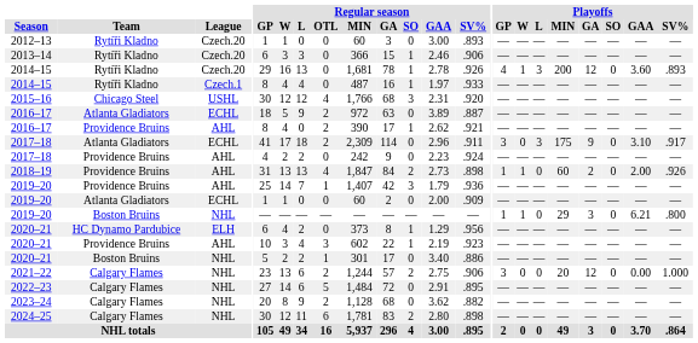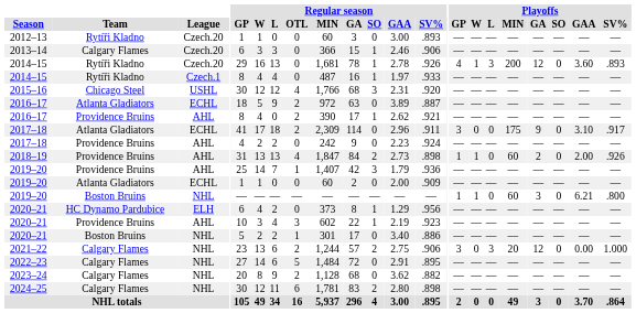 <table border="0" cellpadding="1" cellspacing="0" style="width:75%; text-align:center;">
 <tr bgcolor="#e0e0e0">
 <th colspan="3" bgcolor="#ffffff"></th>
 <th rowspan="99" bgcolor="#ffffff"></th>
 <th colspan="9" bgcolor="#e0e0e0"><a href='#'>Regular season</a></th>
 <th rowspan="99" bgcolor="#ffffff"></th>
 <th colspan="8" bgcolor="#e0e0e0"><a href='#'>Playoffs</a></th>
 </tr>
 <tr bgcolor="#e0e0e0">
 <th><a href='#'>Season</a></th>
 <th>Team</th>
 <th>League</th>
 <th>GP</th>
 <th>W</th>
 <th>L</th>
 <th>OTL</th>
 <th>MIN</th>
 <th>GA</th>
 <th><a href='#'>SO</a></th>
 <th><a href='#'>GAA</a></th>
 <th><a href='#'>SV%</a></th>
 <th>GP</th>
 <th>W</th>
 <th>L</th>
 <th>MIN</th>
 <th>GA</th>
 <th>SO</th>
 <th>GAA</th>
 <th>SV%</th>
 </tr>
 <tr>
 <td>2012–13</td>
 <td><a href='#'>Rytíři Kladno</a></td>
 <td>Czech.20</td>
 <td>1</td>
 <td>1</td>
 <td>0</td>
 <td>0</td>
 <td>60</td>
 <td>3</td>
 <td>0</td>
 <td>3.00</td>
 <td>.893</td>
 <td>—</td>
 <td>—</td>
 <td>—</td>
 <td>—</td>
 <td>—</td>
 <td>—</td>
 <td>—</td>
 <td>—</td>
 </tr>
 <tr bgcolor="#f0f0f0">
 <td>2013–14</td>
-<td>Rytíři Kladno</td>
+<td>Calgary Flames</td>
 <td>Czech.20</td>
 <td>6</td>
 <td>3</td>
 <td>3</td>
 <td>0</td>
 <td>366</td>
 <td>15</td>
 <td>1</td>
 <td>2.46</td>
 <td>.906</td>
 <td>—</td>
 <td>—</td>
 <td>—</td>
 <td>—</td>
 <td>—</td>
 <td>—</td>
 <td>—</td>
 <td>—</td>
 </tr>
 <tr>
 <td>2014–15</td>
 <td>Rytíři Kladno</td>
 <td>Czech.20</td>
 <td>29</td>
 <td>16</td>
 <td>13</td>
 <td>0</td>
 <td>1,681</td>
 <td>78</td>
 <td>1</td>
 <td>2.78</td>
 <td>.926</td>
 <td>4</td>
 <td>1</td>
 <td>3</td>
 <td>200</td>
 <td>12</td>
 <td>0</td>
 <td>3.60</td>
 <td>.893</td>
 </tr>
 <tr bgcolor="#f0f0f0">
 <td><a href='#'>2014–15</a></td>
 <td>Rytíři Kladno</td>
 <td><a href='#'>Czech.1</a></td>
 <td>8</td>
 <td>4</td>
 <td>4</td>
 <td>0</td>
 <td>487</td>
 <td>16</td>
 <td>1</td>
 <td>1.97</td>
 <td>.933</td>
 <td>—</td>
 <td>—</td>
 <td>—</td>
 <td>—</td>
 <td>—</td>
 <td>—</td>
 <td>—</td>
 <td>—</td>
 </tr>
 <tr>
 <td><a href='#'>2015–16</a></td>
 <td><a href='#'>Chicago Steel</a></td>
 <td><a href='#'>USHL</a></td>
 <td>30</td>
 <td>12</td>
 <td>12</td>
 <td>4</td>
 <td>1,766</td>
 <td>68</td>
 <td>3</td>
 <td>2.31</td>
 <td>.920</td>
 <td>—</td>
 <td>—</td>
 <td>—</td>
 <td>—</td>
 <td>—</td>
 <td>—</td>
 <td>—</td>
 <td>—</td>
 </tr>
 <tr bgcolor="#f0f0f0">
 <td><a href='#'>2016–17</a></td>
 <td><a href='#'>Atlanta Gladiators</a></td>
 <td><a href='#'>ECHL</a></td>
 <td>18</td>
 <td>5</td>
 <td>9</td>
 <td>2</td>
 <td>972</td>
 <td>63</td>
 <td>0</td>
 <td>3.89</td>
 <td>.887</td>
 <td>—</td>
 <td>—</td>
 <td>—</td>
 <td>—</td>
 <td>—</td>
 <td>—</td>
 <td>—</td>
 <td>—</td>
 </tr>
 <tr>
 <td><a href='#'>2016–17</a></td>
 <td><a href='#'>Providence Bruins</a></td>
 <td><a href='#'>AHL</a></td>
 <td>8</td>
 <td>4</td>
 <td>0</td>
 <td>2</td>
 <td>390</td>
 <td>17</td>
 <td>1</td>
 <td>2.62</td>
 <td>.921</td>
 <td>—</td>
 <td>—</td>
 <td>—</td>
 <td>—</td>
 <td>—</td>
 <td>—</td>
 <td>—</td>
 <td>—</td>
 </tr>
 <tr bgcolor="#f0f0f0">
 <td><a href='#'>2017–18</a></td>
 <td>Atlanta Gladiators</td>
 <td>ECHL</td>
 <td>41</td>
 <td>17</td>
 <td>18</td>
 <td>2</td>
 <td>2,309</td>
 <td>114</td>
 <td>0</td>
 <td>2.96</td>
 <td>.911</td>
 <td>3</td>
 <td>0</td>
-<td>3</td>
+<td>0</td>
 <td>175</td>
 <td>9</td>
 <td>0</td>
 <td>3.10</td>
 <td>.917</td>
 </tr>
 <tr>
 <td><a href='#'>2017–18</a></td>
 <td>Providence Bruins</td>
 <td>AHL</td>
 <td>4</td>
 <td>2</td>
 <td>2</td>
 <td>0</td>
 <td>242</td>
 <td>9</td>
 <td>0</td>
 <td>2.23</td>
 <td>.924</td>
 <td>—</td>
 <td>—</td>
 <td>—</td>
 <td>—</td>
 <td>—</td>
 <td>—</td>
 <td>—</td>
 <td>—</td>
 </tr>
 <tr bgcolor="#f0f0f0">
 <td><a href='#'>2018–19</a></td>
 <td>Providence Bruins</td>
 <td>AHL</td>
 <td>31</td>
 <td>13</td>
 <td>13</td>
 <td>4</td>
 <td>1,847</td>
 <td>84</td>
 <td>2</td>
 <td>2.73</td>
 <td>.898</td>
 <td>1</td>
 <td>1</td>
 <td>0</td>
 <td>60</td>
 <td>2</td>
 <td>0</td>
 <td>2.00</td>
 <td>.926</td>
 </tr>
 <tr>
 <td><a href='#'>2019–20</a></td>
 <td>Providence Bruins</td>
 <td>AHL</td>
 <td>25</td>
 <td>14</td>
 <td>7</td>
 <td>1</td>
 <td>1,407</td>
 <td>42</td>
 <td>3</td>
 <td>1.79</td>
 <td>.936</td>
 <td>—</td>
 <td>—</td>
 <td>—</td>
 <td>—</td>
 <td>—</td>
 <td>—</td>
 <td>—</td>
 <td>—</td>
 </tr>
 <tr bgcolor="#f0f0f0">
 <td><a href='#'>2019–20</a></td>
 <td>Atlanta Gladiators</td>
 <td>ECHL</td>
 <td>1</td>
 <td>1</td>
 <td>0</td>
 <td>0</td>
 <td>60</td>
 <td>2</td>
 <td>0</td>
 <td>2.00</td>
 <td>.909</td>
 <td>—</td>
 <td>—</td>
 <td>—</td>
 <td>—</td>
 <td>—</td>
 <td>—</td>
 <td>—</td>
 <td>—</td>
 </tr>
 <tr>
 <td><a href='#'>2019–20</a></td>
 <td><a href='#'>Boston Bruins</a></td>
 <td><a href='#'>NHL</a></td>
 <td>—</td>
 <td>—</td>
 <td>—</td>
 <td>—</td>
 <td>—</td>
 <td>—</td>
 <td>—</td>
 <td>—</td>
 <td>—</td>
 <td>1</td>
 <td>1</td>
 <td>0</td>
-<td>29</td>
+<td>60</td>
 <td>3</td>
 <td>0</td>
 <td>6.21</td>
 <td>.800</td>
 </tr>
 <tr bgcolor="#f0f0f0">
 <td><a href='#'>2020–21</a></td>
 <td><a href='#'>HC Dynamo Pardubice</a></td>
 <td><a href='#'>ELH</a></td>
 <td>6</td>
 <td>4</td>
 <td>2</td>
 <td>0</td>
 <td>373</td>
 <td>8</td>
 <td>1</td>
 <td>1.29</td>
 <td>.956</td>
 <td>—</td>
 <td>—</td>
 <td>—</td>
 <td>—</td>
 <td>—</td>
 <td>—</td>
 <td>—</td>
 <td>—</td>
 </tr>
 <tr>
 <td><a href='#'>2020–21</a></td>
 <td>Providence Bruins</td>
 <td>AHL</td>
 <td>10</td>
 <td>3</td>
 <td>4</td>
 <td>3</td>
 <td>602</td>
 <td>22</td>
 <td>1</td>
 <td>2.19</td>
 <td>.923</td>
 <td>—</td>
 <td>—</td>
 <td>—</td>
 <td>—</td>
 <td>—</td>
 <td>—</td>
 <td>—</td>
 <td>—</td>
 </tr>
 <tr bgcolor="#f0f0f0">
 <td><a href='#'>2020–21</a></td>
 <td>Boston Bruins</td>
 <td>NHL</td>
 <td>5</td>
 <td>2</td>
 <td>2</td>
 <td>1</td>
 <td>301</td>
 <td>17</td>
 <td>0</td>
 <td>3.40</td>
 <td>.886</td>
 <td>—</td>
 <td>—</td>
 <td>—</td>
 <td>—</td>
 <td>—</td>
 <td>—</td>
 <td>—</td>
 <td>—</td>
 </tr>
 <tr>
 <td><a href='#'>2021–22</a></td>
 <td><a href='#'>Calgary Flames</a></td>
 <td>NHL</td>
 <td>23</td>
 <td>13</td>
 <td>6</td>
 <td>2</td>
 <td>1,244</td>
 <td>57</td>
 <td>2</td>
 <td>2.75</td>
 <td>.906</td>
 <td>3</td>
 <td>0</td>
-<td>0</td>
+<td>3</td>
 <td>20</td>
 <td>12</td>
 <td>0</td>
 <td>0.00</td>
 <td>1.000</td>
 </tr>
 <tr bgcolor="#f0f0f0">
 <td><a href='#'>2022–23</a></td>
 <td>Calgary Flames</td>
 <td>NHL</td>
 <td>27</td>
 <td>14</td>
 <td>6</td>
 <td>5</td>
 <td>1,484</td>
 <td>72</td>
 <td>0</td>
 <td>2.91</td>
 <td>.895</td>
 <td>—</td>
 <td>—</td>
 <td>—</td>
 <td>—</td>
 <td>—</td>
 <td>—</td>
 <td>—</td>
 <td>—</td>
 </tr>
 <tr>
 <td><a href='#'>2023–24</a></td>
 <td>Calgary Flames</td>
 <td>NHL</td>
 <td>20</td>
 <td>8</td>
 <td>9</td>
 <td>2</td>
 <td>1,128</td>
 <td>68</td>
 <td>0</td>
 <td>3.62</td>
 <td>.882</td>
 <td>—</td>
 <td>—</td>
 <td>—</td>
 <td>—</td>
 <td>—</td>
 <td>—</td>
 <td>—</td>
 <td>—</td>
 </tr>
 <tr bgcolor="#f0f0f0">
 <td><a href='#'>2024–25</a></td>
 <td>Calgary Flames</td>
 <td>NHL</td>
 <td>30</td>
 <td>12</td>
 <td>11</td>
 <td>6</td>
 <td>1,781</td>
 <td>83</td>
 <td>2</td>
 <td>2.80</td>
 <td>.898</td>
 <td>—</td>
 <td>—</td>
 <td>—</td>
 <td>—</td>
 <td>—</td>
 <td>—</td>
 <td>—</td>
 <td>—</td>
 </tr>
 <tr bgcolor="#e0e0e0">
 <th colspan="3">NHL totals</th>
 <th>105</th>
 <th>49</th>
 <th>34</th>
 <th>16</th>
 <th>5,937</th>
 <th>296</th>
 <th>4</th>
 <th>3.00</th>
 <th>.895</th>
 <th>2</th>
 <th>0</th>
 <th>0</th>
 <th>49</th>
 <th>3</th>
 <th>0</th>
 <th>3.70</th>
 <th>.864</th>
 </tr>
 </table>
